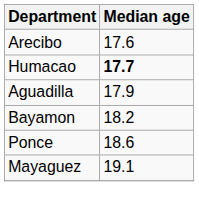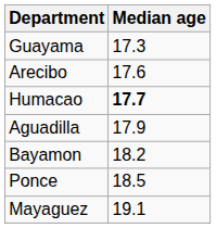 <table class="wikitable sortable" style="text-align:left">
 <tr>
 <th>Department</th>
 <th>Median age</th>
+</tr>
+<tr>
+<td align=left>Guayama</td>
+<td>17.3</td>
 </tr>
 <tr>
 <td align=left>Arecibo</td>
 <td>17.6</td>
 </tr>
 <tr>
 <td align=left>Humacao</td>
 <td><strong>17.7</strong></td>
 </tr>
 <tr>
 <td align=left>Aguadilla</td>
 <td>17.9</td>
 </tr>
 <tr>
 <td align=left>Bayamon</td>
 <td>18.2</td>
 </tr>
 <tr>
 <td align=left>Ponce</td>
-<td>18.6</td>
+<td>18.5</td>
 </tr>
 <tr>
 <td align=left>Mayaguez</td>
 <td>19.1</td>
 </tr>
 <tr>
 </tr>
 </table>
